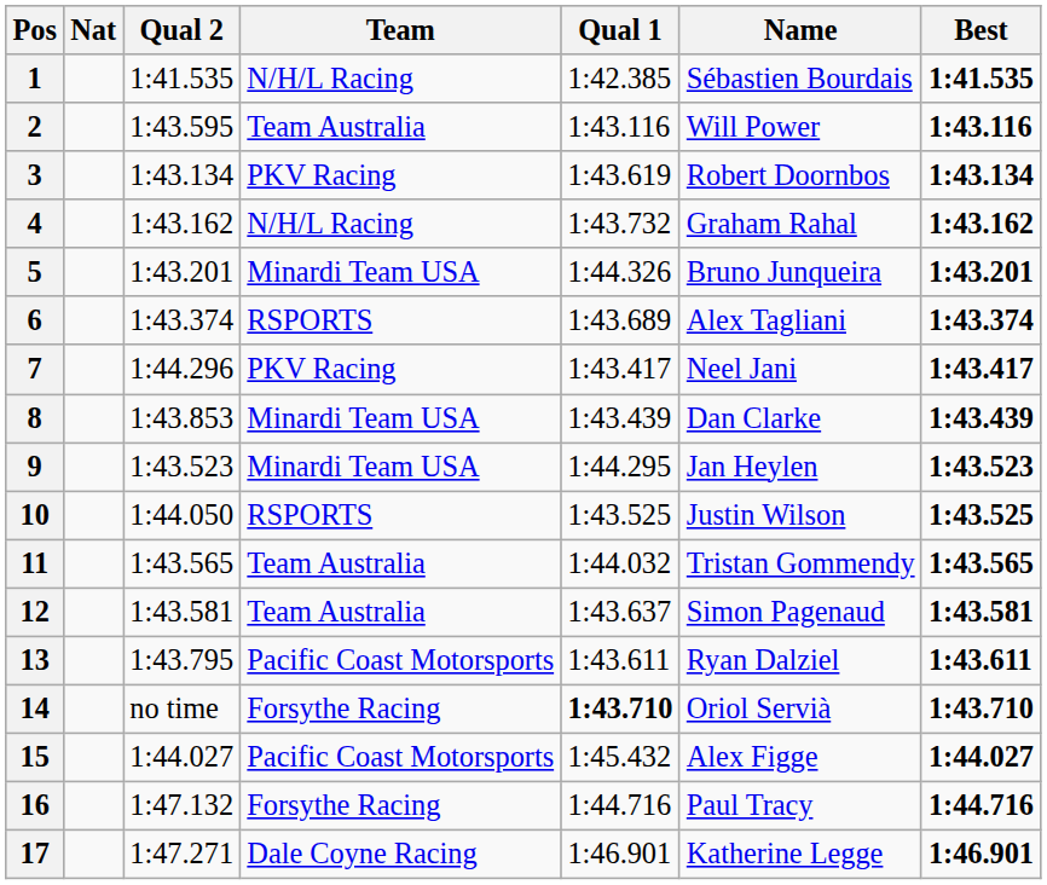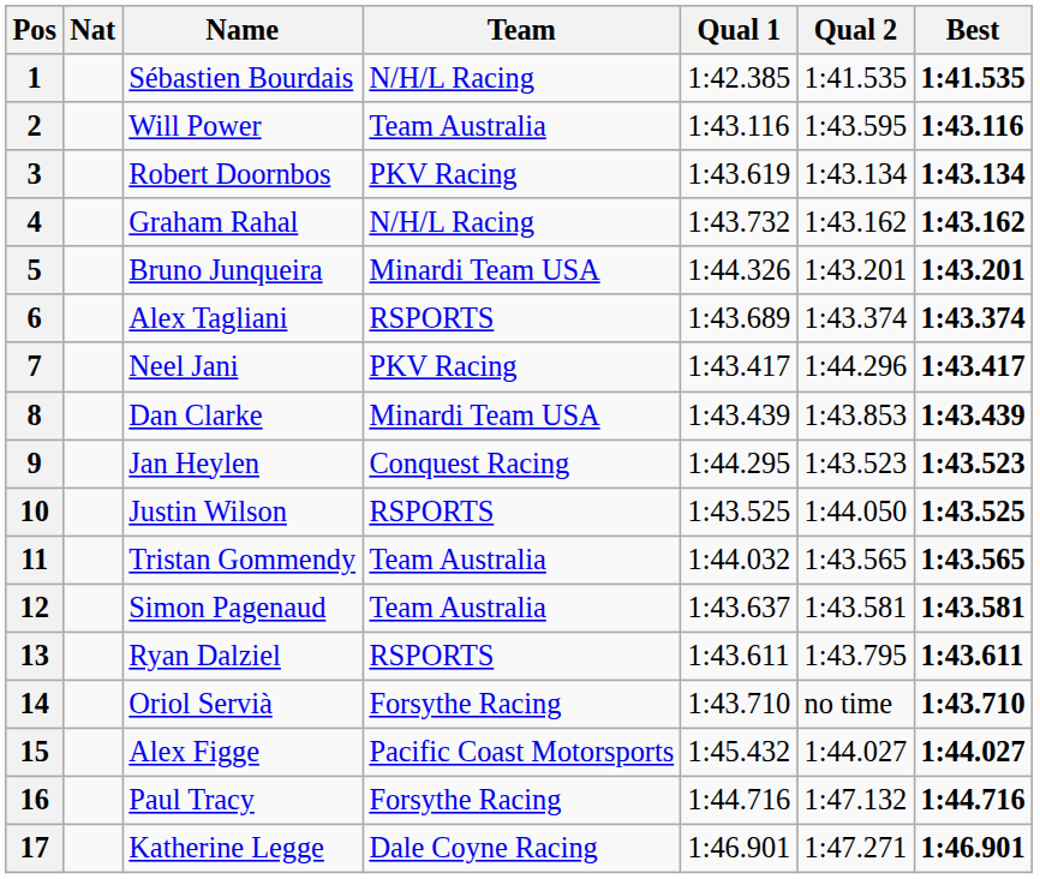 <table class="wikitable" style="font-size: 95%;">
 <tr>
 <th>Pos</th>
 <th>Nat</th>
-<th>Qual 2</th>
+<th>Name</th>
 <th>Team</th>
 <th>Qual 1</th>
-<th>Name</th>
+<th>Qual 2</th>
 <th>Best</th>
 </tr>
 <tr>
 <th>1</th>
 <td></td>
-<td>1:41.535</td>
+<td><a href='#'>Sébastien Bourdais</a></td>
 <td><a href='#'>N/H/L Racing</a></td>
 <td>1:42.385</td>
-<td><a href='#'>Sébastien Bourdais</a></td>
+<td>1:41.535</td>
 <td><strong>1:41.535</strong></td>
 </tr>
 <tr>
 <th>2</th>
 <td></td>
-<td>1:43.595</td>
+<td><a href='#'>Will Power</a></td>
 <td><a href='#'>Team Australia</a></td>
 <td>1:43.116</td>
-<td><a href='#'>Will Power</a></td>
+<td>1:43.595</td>
 <td><strong>1:43.116</strong></td>
 </tr>
 <tr>
 <th>3</th>
 <td></td>
-<td>1:43.134</td>
+<td><a href='#'>Robert Doornbos</a></td>
 <td><a href='#'>PKV Racing</a></td>
 <td>1:43.619</td>
-<td><a href='#'>Robert Doornbos</a></td>
+<td>1:43.134</td>
 <td><strong>1:43.134</strong></td>
 </tr>
 <tr>
 <th>4</th>
 <td></td>
-<td>1:43.162</td>
+<td><a href='#'>Graham Rahal</a></td>
 <td><a href='#'>N/H/L Racing</a></td>
 <td>1:43.732</td>
-<td><a href='#'>Graham Rahal</a></td>
+<td>1:43.162</td>
 <td><strong>1:43.162</strong></td>
 </tr>
 <tr>
 <th>5</th>
 <td></td>
-<td>1:43.201</td>
+<td><a href='#'>Bruno Junqueira</a></td>
 <td><a href='#'>Minardi Team USA</a></td>
 <td>1:44.326</td>
-<td><a href='#'>Bruno Junqueira</a></td>
+<td>1:43.201</td>
 <td><strong>1:43.201</strong></td>
 </tr>
 <tr>
 <th>6</th>
 <td></td>
-<td>1:43.374</td>
+<td><a href='#'>Alex Tagliani</a></td>
 <td><a href='#'>RSPORTS</a></td>
 <td>1:43.689</td>
-<td><a href='#'>Alex Tagliani</a></td>
+<td>1:43.374</td>
 <td><strong>1:43.374</strong></td>
 </tr>
 <tr>
 <th>7</th>
 <td></td>
-<td>1:44.296</td>
+<td><a href='#'>Neel Jani</a></td>
 <td><a href='#'>PKV Racing</a></td>
 <td>1:43.417</td>
-<td><a href='#'>Neel Jani</a></td>
+<td>1:44.296</td>
 <td><strong>1:43.417</strong></td>
 </tr>
 <tr>
 <th>8</th>
 <td></td>
-<td>1:43.853</td>
+<td><a href='#'>Dan Clarke</a></td>
 <td><a href='#'>Minardi Team USA</a></td>
 <td>1:43.439</td>
-<td><a href='#'>Dan Clarke</a></td>
+<td>1:43.853</td>
 <td><strong>1:43.439</strong></td>
 </tr>
 <tr>
 <th>9</th>
 <td></td>
+<td><a href='#'>Jan Heylen</a></td>
+<td><a href='#'>Conquest Racing</a></td>
+<td>1:44.295</td>
 <td>1:43.523</td>
-<td><a href='#'>Minardi Team USA</a></td>
-<td>1:44.295</td>
-<td><a href='#'>Jan Heylen</a></td>
 <td><strong>1:43.523</strong></td>
 </tr>
 <tr>
 <th>10</th>
 <td></td>
-<td>1:44.050</td>
+<td><a href='#'>Justin Wilson</a></td>
 <td><a href='#'>RSPORTS</a></td>
 <td>1:43.525</td>
-<td><a href='#'>Justin Wilson</a></td>
+<td>1:44.050</td>
 <td><strong>1:43.525</strong></td>
 </tr>
 <tr>
 <th>11</th>
 <td></td>
-<td>1:43.565</td>
+<td><a href='#'>Tristan Gommendy</a></td>
 <td><a href='#'>Team Australia</a></td>
 <td>1:44.032</td>
-<td><a href='#'>Tristan Gommendy</a></td>
+<td>1:43.565</td>
 <td><strong>1:43.565</strong></td>
 </tr>
 <tr>
 <th>12</th>
 <td></td>
-<td>1:43.581</td>
+<td><a href='#'>Simon Pagenaud</a></td>
 <td><a href='#'>Team Australia</a></td>
 <td>1:43.637</td>
-<td><a href='#'>Simon Pagenaud</a></td>
+<td>1:43.581</td>
 <td><strong>1:43.581</strong></td>
 </tr>
 <tr>
 <th>13</th>
 <td></td>
+<td><a href='#'>Ryan Dalziel</a></td>
+<td><a href='#'>RSPORTS</a></td>
+<td>1:43.611</td>
 <td>1:43.795</td>
-<td><a href='#'>Pacific Coast Motorsports</a></td>
-<td>1:43.611</td>
-<td><a href='#'>Ryan Dalziel</a></td>
 <td><strong>1:43.611</strong></td>
 </tr>
 <tr>
 <th>14</th>
 <td></td>
+<td><a href='#'>Oriol Servià</a></td>
+<td><a href='#'>Forsythe Racing</a></td>
+<td>1:43.710</td>
 <td>no time</td>
-<td><a href='#'>Forsythe Racing</a></td>
-<td><strong>1:43.710</strong></td>
-<td><a href='#'>Oriol Servià</a></td>
 <td><strong>1:43.710</strong></td>
 </tr>
 <tr>
 <th>15</th>
 <td></td>
-<td>1:44.027</td>
+<td><a href='#'>Alex Figge</a></td>
 <td><a href='#'>Pacific Coast Motorsports</a></td>
 <td>1:45.432</td>
-<td><a href='#'>Alex Figge</a></td>
+<td>1:44.027</td>
 <td><strong>1:44.027</strong></td>
 </tr>
 <tr>
 <th>16</th>
 <td></td>
-<td>1:47.132</td>
+<td><a href='#'>Paul Tracy</a></td>
 <td><a href='#'>Forsythe Racing</a></td>
 <td>1:44.716</td>
-<td><a href='#'>Paul Tracy</a></td>
+<td>1:47.132</td>
 <td><strong>1:44.716</strong></td>
 </tr>
 <tr>
 <th>17</th>
 <td></td>
-<td>1:47.271</td>
+<td><a href='#'>Katherine Legge</a></td>
 <td><a href='#'>Dale Coyne Racing</a></td>
 <td>1:46.901</td>
-<td><a href='#'>Katherine Legge</a></td>
+<td>1:47.271</td>
 <td><strong>1:46.901</strong></td>
 </tr>
 </table>
